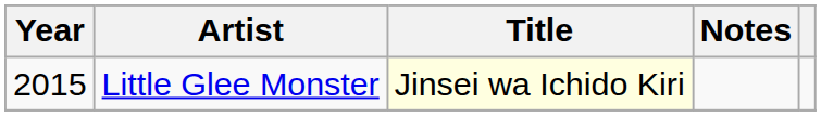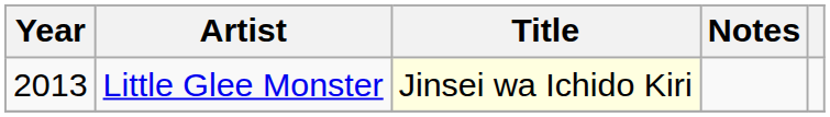 <table class="wikitable">
 <tr>
 <th>Year</th>
 <th>Artist</th>
 <th>Title</th>
 <th>Notes</th>
 <th></th>
 </tr>
 <tr>
-<td>2015</td>
+<td>2013</td>
 <td><a href='#'>Little Glee Monster</a></td>
 <td style="background: lightyellow;">Jinsei wa Ichido Kiri</td>
 <td></td>
 <td></td>
 </tr>
 <tr>
 </tr>
 </table>
